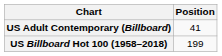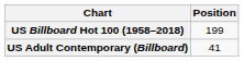 <table class="wikitable plainrowheaders" style=text-align:center;>
 <tr>
 <th scope="col">Chart</th>
 <th scope="col">Position</th>
 </tr>
 <tr>
+<th scope="row">US <em>Billboard</em> Hot 100 (1958–2018)</th>
+<td>199</td>
+</tr>
+<tr>
 <th scope="row">US Adult Contemporary (<em>Billboard</em>)</th>
 <td>41</td>
 </tr>
-<tr>
-<th scope="row">US <em>Billboard</em> Hot 100 (1958–2018)</th>
-<td>199</td>
-</tr>
 </table>
